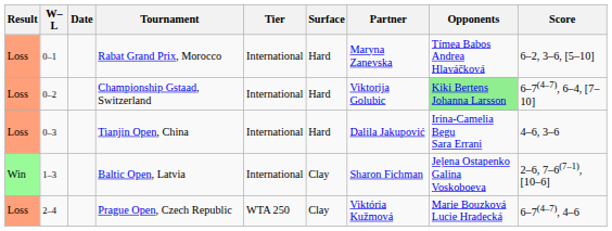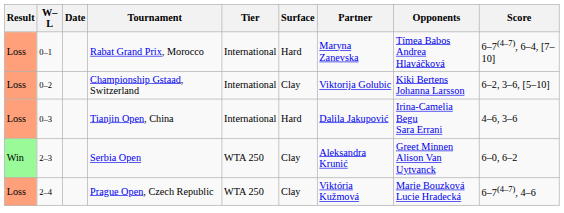 <table class="sortable wikitable">
 <tr>
 <th>Result</th>
 <th class="unsortable">W–L</th>
 <th>Date</th>
 <th>Tournament</th>
 <th>Tier</th>
 <th>Surface</th>
 <th>Partner</th>
 <th>Opponents</th>
 <th class="unsortable">Score</th>
 </tr>
 <tr>
 <td bgcolor=FFA07A>Loss</td>
 <td><small>0–1</small></td>
 <td><a href='#'></a></td>
 <td><a href='#'>Rabat Grand Prix</a>, Morocco</td>
 <td>International</td>
 <td>Hard</td>
 <td> <a href='#'>Maryna Zanevska</a></td>
 <td> <a href='#'>Tímea Babos</a> <br>  <a href='#'>Andrea Hlaváčková</a></td>
-<td>6–2, 3–6, [5–10]</td>
+<td>6–7<sup>(4–7)</sup>, 6–4, [7–10]</td>
 </tr>
 <tr>
 <td bgcolor=FFA07A>Loss</td>
 <td><small>0–2</small></td>
 <td><a href='#'></a></td>
 <td><a href='#'>Championship Gstaad</a>, Switzerland</td>
 <td>International</td>
-<td>Hard</td>
+<td>Clay</td>
 <td> <a href='#'>Viktorija Golubic</a></td>
-<td style="background: lightgreen;"> <a href='#'>Kiki Bertens</a> <br>  <a href='#'>Johanna Larsson</a></td>
-<td>6–7<sup>(4–7)</sup>, 6–4, [7–10]</td>
+<td> <a href='#'>Kiki Bertens</a> <br>  <a href='#'>Johanna Larsson</a></td>
+<td>6–2, 3–6, [5–10]</td>
 </tr>
 <tr>
 <td bgcolor=FFA07A>Loss</td>
 <td><small>0–3</small></td>
 <td><a href='#'></a></td>
 <td><a href='#'>Tianjin Open</a>, China</td>
 <td>International</td>
 <td>Hard</td>
 <td> <a href='#'>Dalila Jakupović</a></td>
 <td> <a href='#'>Irina-Camelia Begu</a> <br>  <a href='#'>Sara Errani</a></td>
 <td>4–6, 3–6</td>
 </tr>
 <tr>
 <td style="background:#98fb98;">Win</td>
-<td><small>1–3</small></td>
+<td><small>2–3</small></td>
 <td><a href='#'></a></td>
-<td><a href='#'>Baltic Open</a>, Latvia</td>
-<td>International</td>
+<td><a href='#'>Serbia Open</a></td>
+<td>WTA 250</td>
 <td>Clay</td>
-<td> <a href='#'>Sharon Fichman</a></td>
-<td> <a href='#'>Jeļena Ostapenko</a> <br>  <a href='#'>Galina Voskoboeva</a></td>
-<td>2–6, 7–6<sup>(7–1)</sup>, [10–6]</td>
+<td> <a href='#'>Aleksandra Krunić</a></td>
+<td> <a href='#'>Greet Minnen</a> <br>  <a href='#'>Alison Van Uytvanck</a></td>
+<td>6–0, 6–2</td>
 </tr>
 <tr>
 <td style="background:#ffa07a;">Loss</td>
 <td><small>2–4</small></td>
 <td><a href='#'></a></td>
 <td><a href='#'>Prague Open</a>, Czech Republic</td>
 <td>WTA 250</td>
 <td>Clay</td>
 <td> <a href='#'>Viktória Kužmová</a></td>
 <td> <a href='#'>Marie Bouzková</a> <br>  <a href='#'>Lucie Hradecká</a></td>
 <td>6–7<sup>(4–7)</sup>, 4–6</td>
 </tr>
 </table>
